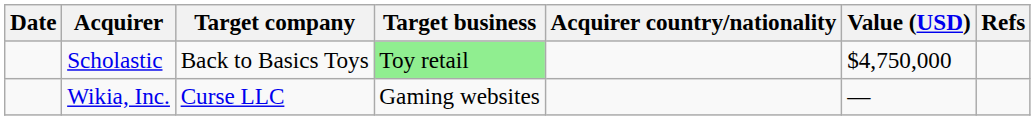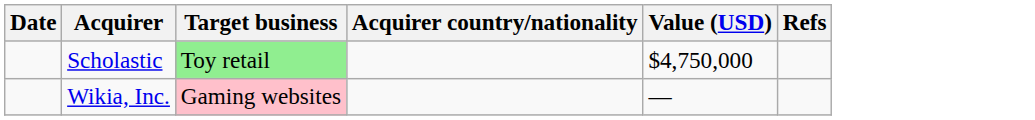 <table class="wikitable sortable">
 <tr>
 <th>Date</th>
 <th>Acquirer</th>
-<th>Target company</th>
 <th>Target business</th>
 <th>Acquirer country/nationality</th>
 <th>Value (<a href='#'>USD</a>)</th>
 <th class="unsortable">Refs</th>
 </tr>
 <tr>
 <td></td>
 <td><a href='#'>Scholastic</a></td>
-<td>Back to Basics Toys</td>
 <td style="background: lightgreen;">Toy retail</td>
 <td></td>
 <td>$4,750,000</td>
 <td></td>
 </tr>
 <tr>
 <td></td>
 <td><a href='#'>Wikia, Inc.</a></td>
-<td><a href='#'>Curse LLC</a></td>
-<td>Gaming websites</td>
+<td style="background: pink;">Gaming websites</td>
 <td></td>
 <td>—</td>
 <td></td>
 </tr>
 </table>
